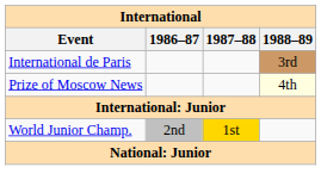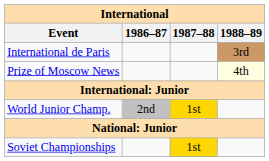 <table class="wikitable" style="text-align:center">
 <tr>
 <th style="background-color: #ffdead; " colspan=4 align=center>International</th>
 </tr>
 <tr>
 <th>Event</th>
 <th>1986–87</th>
 <th>1987–88</th>
 <th>1988–89</th>
 </tr>
 <tr>
 <td align=left><a href='#'>International de Paris</a></td>
 <td></td>
 <td></td>
 <td bgcolor=cc9966>3rd</td>
 </tr>
 <tr>
 <td align=left><a href='#'>Prize of Moscow News</a></td>
 <td></td>
 <td></td>
 <td style="background: lightyellow;">4th</td>
 </tr>
 <tr>
 <th style="background-color: #ffdead; " colspan=4 align=center>International: Junior</th>
 </tr>
 <tr>
 <td align=left><a href='#'>World Junior Champ.</a></td>
 <td bgcolor=silver>2nd</td>
 <td bgcolor=gold>1st</td>
 <td></td>
 </tr>
 <tr>
 <th style="background-color: #ffdead; " colspan=4 align=center>National: Junior</th>
 </tr>
+<tr>
+<td align=left><a href='#'>Soviet Championships</a></td>
+<td></td>
+<td bgcolor=gold>1st</td>
+<td></td>
+</tr>
 </table>
